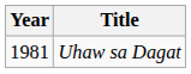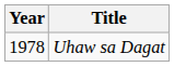 <table class="wikitable table">
 <tr>
 <th>Year</th>
 <th>Title</th>
 </tr>
 <tr>
-<td>1981</td>
+<td>1978</td>
 <td><em>Uhaw sa Dagat</em></td>
 </tr>
 </table>
